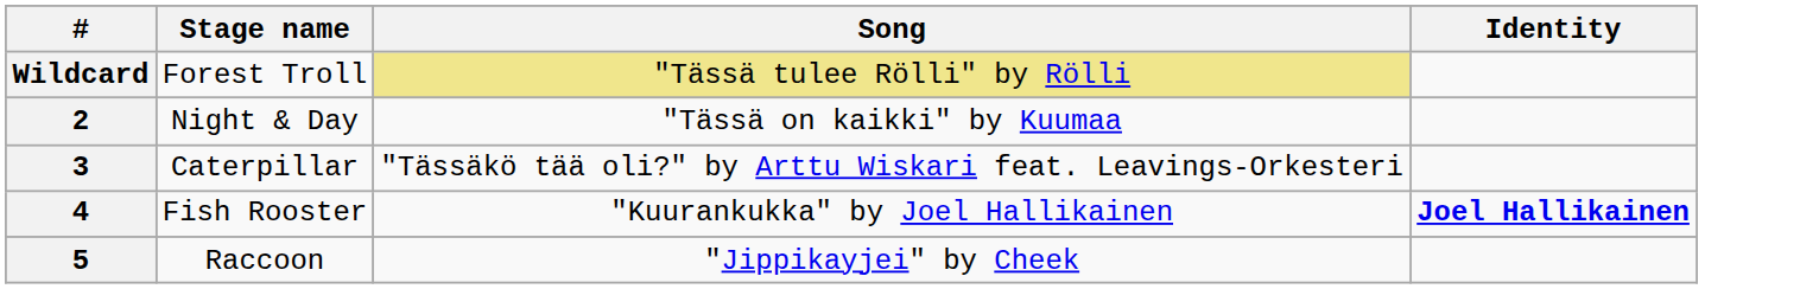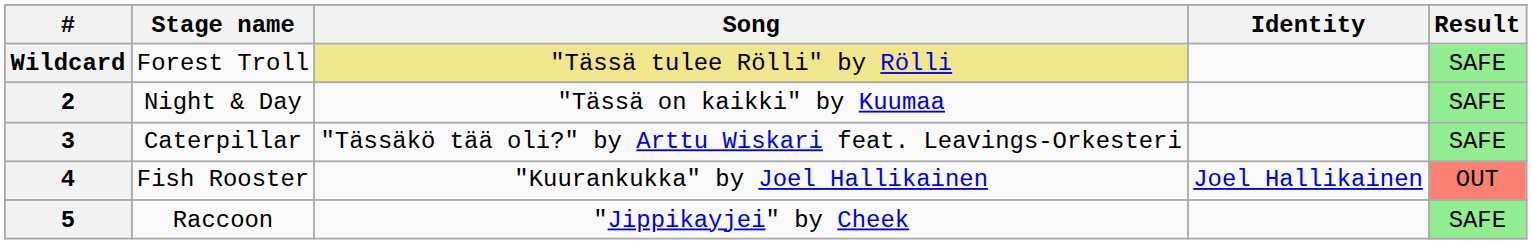 <table class="wikitable plainrowheaders" style="text-align: center;">
 <tr>
 <th>#</th>
 <th>Stage name</th>
 <th>Song</th>
 <th>Identity</th>
+<th>Result</th>
 </tr>
 <tr>
 <th>Wildcard</th>
 <td>Forest Troll</td>
 <td style="background: khaki;">"Tässä tulee Rölli" by <a href='#'>Rölli</a></td>
 <td></td>
+<td bgcolor="lightgreen">SAFE</td>
 </tr>
 <tr>
 <th>2</th>
 <td>Night & Day</td>
 <td>"Tässä on kaikki" by <a href='#'>Kuumaa</a></td>
 <td></td>
+<td bgcolor="lightgreen">SAFE</td>
 </tr>
 <tr>
 <th>3</th>
 <td>Caterpillar</td>
 <td>"Tässäkö tää oli?" by <a href='#'>Arttu Wiskari</a> feat. Leavings-Orkesteri</td>
 <td></td>
+<td bgcolor="lightgreen">SAFE</td>
 </tr>
 <tr>
 <th>4</th>
 <td>Fish Rooster</td>
 <td>"Kuurankukka" by <a href='#'>Joel Hallikainen</a></td>
-<td><strong><a href='#'>Joel Hallikainen</a></strong></td>
+<td><a href='#'>Joel Hallikainen</a></td>
+<td bgcolor="salmon">OUT</td>
 </tr>
 <tr>
 <th>5</th>
 <td>Raccoon</td>
 <td>"<a href='#'>Jippikayjei</a>" by <a href='#'>Cheek</a></td>
 <td></td>
+<td bgcolor="lightgreen">SAFE</td>
 </tr>
 </table>
